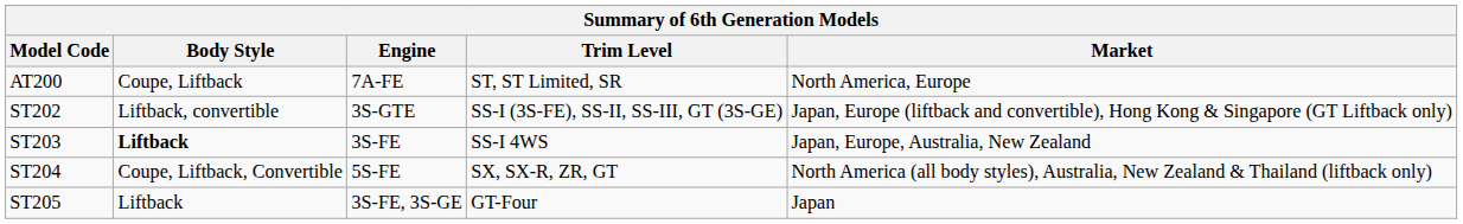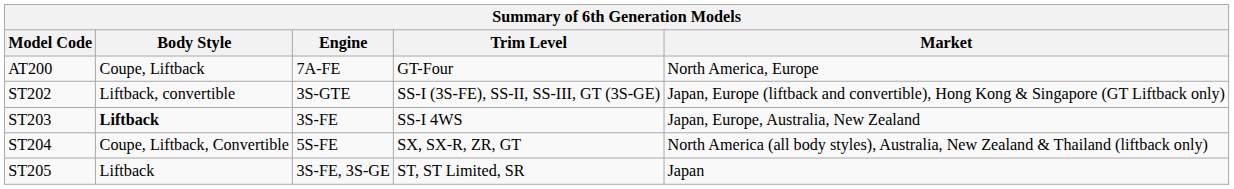 <table class="wikitable">
 <tr>
 <th colspan="8">Summary of 6th Generation Models</th>
 </tr>
 <tr>
 <th>Model Code</th>
 <th>Body Style</th>
 <th>Engine</th>
 <th>Trim Level</th>
 <th>Market</th>
 </tr>
 <tr>
 <td>AT200</td>
 <td>Coupe, Liftback</td>
 <td>7A-FE</td>
-<td>ST, ST Limited, SR</td>
+<td>GT-Four</td>
 <td>North America, Europe</td>
 </tr>
 <tr>
 <td>ST202</td>
 <td>Liftback, convertible</td>
 <td>3S-GTE</td>
 <td>SS-I (3S-FE), SS-II, SS-III, GT (3S-GE)</td>
 <td>Japan, Europe (liftback and convertible), Hong Kong & Singapore (GT Liftback only)</td>
 </tr>
 <tr>
 <td>ST203</td>
 <td><strong>Liftback</strong></td>
 <td>3S-FE</td>
 <td>SS-I 4WS</td>
 <td>Japan, Europe, Australia, New Zealand</td>
 </tr>
 <tr>
 <td>ST204</td>
 <td>Coupe, Liftback, Convertible</td>
 <td>5S-FE</td>
 <td>SX, SX-R, ZR, GT</td>
 <td>North America (all body styles), Australia, New Zealand & Thailand (liftback only)</td>
 </tr>
 <tr>
 <td>ST205</td>
 <td>Liftback</td>
 <td>3S-FE, 3S-GE</td>
-<td>GT-Four</td>
+<td>ST, ST Limited, SR</td>
 <td>Japan</td>
 </tr>
 </table>
